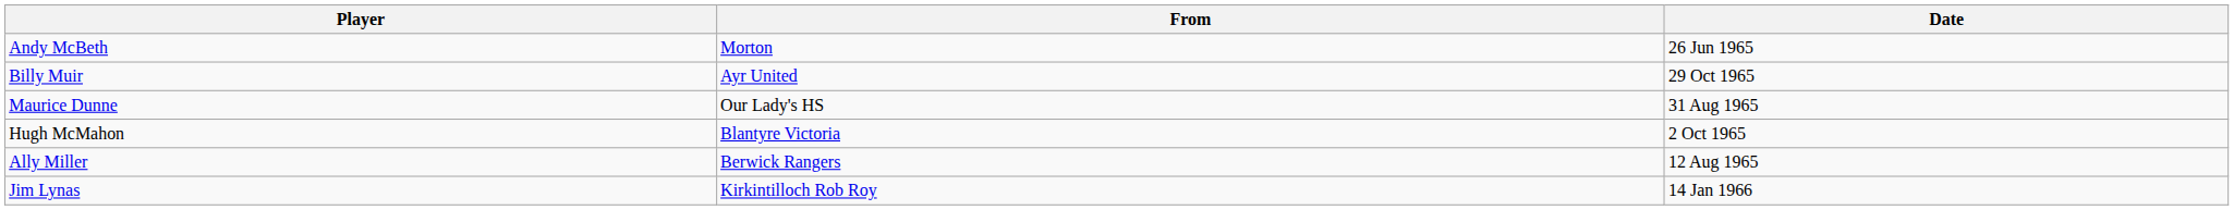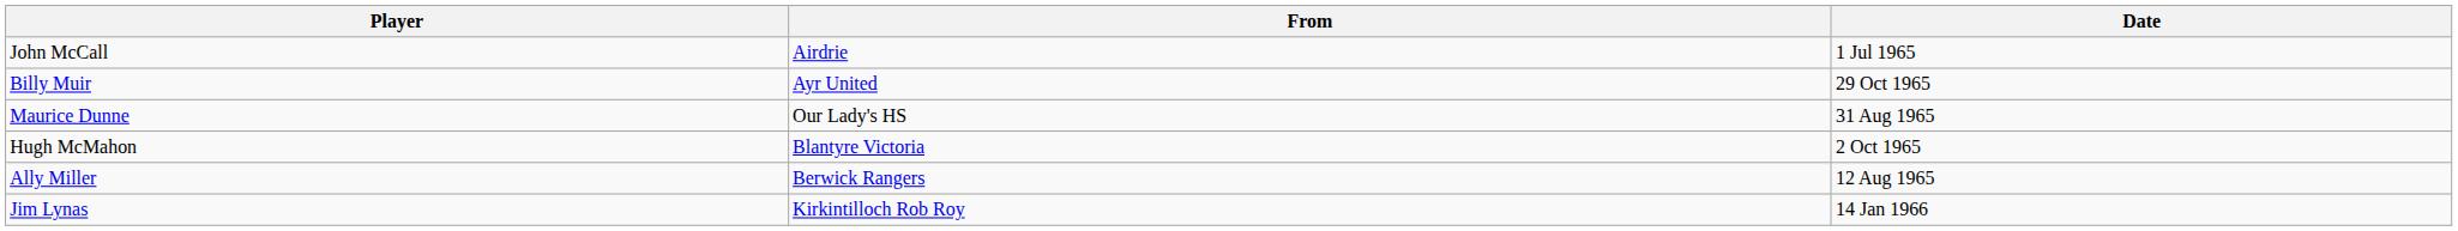 <table class="wikitable" style="text-align:center; font-size:95%;width:98%; text-align:left">
 <tr>
 <th>Player</th>
 <th>From</th>
 <th>Date</th>
 </tr>
 <tr>
-<td> <a href='#'>Andy McBeth</a></td>
-<td> <a href='#'>Morton</a></td>
-<td>26 Jun 1965</td>
+<td> John McCall</td>
+<td> <a href='#'>Airdrie</a></td>
+<td>1 Jul 1965</td>
 </tr>
 <tr>
 <td> <a href='#'>Billy Muir</a></td>
 <td> <a href='#'>Ayr United</a></td>
 <td>29 Oct 1965</td>
 </tr>
 <tr>
 <td> <a href='#'>Maurice Dunne</a></td>
 <td> Our Lady's HS</td>
 <td>31 Aug 1965</td>
 </tr>
 <tr>
 <td> Hugh McMahon</td>
 <td> <a href='#'>Blantyre Victoria</a></td>
 <td>2 Oct 1965</td>
 </tr>
 <tr>
 <td> <a href='#'>Ally Miller</a></td>
 <td> <a href='#'>Berwick Rangers</a></td>
 <td>12 Aug 1965</td>
 </tr>
 <tr>
 <td> <a href='#'>Jim Lynas</a></td>
 <td> <a href='#'>Kirkintilloch Rob Roy</a></td>
 <td>14 Jan 1966</td>
 </tr>
 </table>
